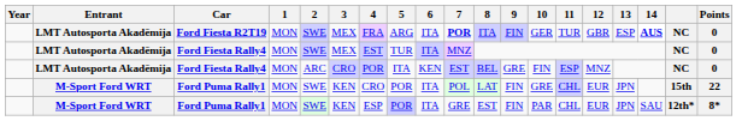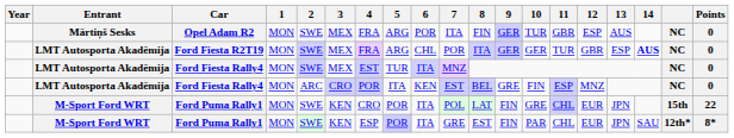 <table class="wikitable" style="text-align:center; font-size:85%;">
 <tr>
 <th>Year</th>
 <th>Entrant</th>
 <th>Car</th>
 <th>1</th>
 <th>2</th>
 <th>3</th>
 <th>4</th>
 <th>5</th>
 <th>6</th>
 <th>7</th>
 <th>8</th>
 <th>9</th>
 <th>10</th>
 <th>11</th>
 <th>12</th>
 <th>13</th>
 <th>14</th>
 <th></th>
 <th>Points</th>
 </tr>
 <tr>
 <td></td>
+<th nowrap>Mārtiņš Sesks</th>
+<th nowrap><a href='#'>Opel Adam R2</a></th>
+<td><a href='#'>MON</a></td>
+<td><a href='#'>SWE</a></td>
+<td><a href='#'>MEX</a></td>
+<td><a href='#'>FRA</a></td>
+<td><a href='#'>ARG</a></td>
+<td><a href='#'>POR</a></td>
+<td><a href='#'>ITA</a></td>
+<td><a href='#'>FIN</a></td>
+<td style="background:#CFCFFF;"><a href='#'>GER</a><br></td>
+<td><a href='#'>TUR</a></td>
+<td><a href='#'>GBR</a></td>
+<td><a href='#'>ESP</a></td>
+<td><a href='#'>AUS</a></td>
+<td></td>
+<th>NC</th>
+<th>0</th>
+</tr>
+<tr>
+<td></td>
 <th nowrap>LMT Autosporta Akadēmija</th>
 <th nowrap><a href='#'>Ford Fiesta R2T19</a></th>
 <td><a href='#'>MON</a></td>
 <td style="background:#CFCFFF;"><a href='#'>SWE</a><br></td>
 <td><a href='#'>MEX</a></td>
 <td style="background:#EFCFFF;"><a href='#'>FRA</a><br></td>
 <td><a href='#'>ARG</a></td>
-<td><a href='#'>ITA</a></td>
-<td><strong><a href='#'>POR</a></strong></td>
+<td><a href='#'>CHL</a></td>
+<td><a href='#'>POR</a></td>
 <td style="background:#CFCFFF;"><a href='#'>ITA</a><br></td>
-<td style="background:#CFCFFF;"><a href='#'>FIN</a><br></td>
+<td style="background:#CFCFFF;"><a href='#'>GER</a><br></td>
 <td><a href='#'>GER</a></td>
 <td><a href='#'>TUR</a></td>
 <td><a href='#'>GBR</a></td>
 <td><a href='#'>ESP</a></td>
 <td style="background:#FFFFFF;"><strong><a href='#'>AUS</a><br></strong></td>
 <th>NC</th>
 <th>0</th>
 </tr>
 <tr>
 <td></td>
 <th nowrap>LMT Autosporta Akadēmija</th>
 <th nowrap><a href='#'>Ford Fiesta Rally4</a></th>
 <td><a href='#'>MON</a></td>
 <td style="background:#CFCFFF;"><a href='#'>SWE</a><br></td>
 <td><a href='#'>MEX</a></td>
 <td style="background:#CFCFFF;"><a href='#'>EST</a><br></td>
 <td><a href='#'>TUR</a></td>
 <td style="background:#CFCFFF;"><a href='#'>ITA</a><br></td>
 <td style="background:#EFCFFF;"><a href='#'>MNZ</a><br></td>
 <td colspan=7></td>
 <th>NC</th>
 <th>0</th>
 </tr>
 <tr>
 <td></td>
 <th nowrap>LMT Autosporta Akadēmija</th>
 <th nowrap><a href='#'>Ford Fiesta Rally4</a></th>
 <td><a href='#'>MON</a></td>
 <td><a href='#'>ARC</a></td>
 <td style="background:#CFCFFF;"><a href='#'>CRO</a><br></td>
 <td style="background:#CFCFFF;"><a href='#'>POR</a><br></td>
 <td><a href='#'>ITA</a></td>
 <td><a href='#'>KEN</a></td>
 <td style="background:#CFCFFF;"><a href='#'>EST</a><br></td>
 <td style="background:#CFCFFF;"><a href='#'>BEL</a><br></td>
 <td><a href='#'>GRE</a></td>
 <td><a href='#'>FIN</a></td>
 <td style="background:#CFCFFF;"><a href='#'>ESP</a><br></td>
 <td><a href='#'>MNZ</a></td>
 <td colspan=2></td>
 <th>NC</th>
 <th>0</th>
 </tr>
 <tr>
 <td></td>
 <th nowrap><a href='#'>M-Sport Ford WRT</a></th>
 <th nowrap><a href='#'>Ford Puma Rally1</a></th>
 <td><a href='#'>MON</a></td>
 <td><a href='#'>SWE</a></td>
 <td><a href='#'>KEN</a></td>
 <td><a href='#'>CRO</a></td>
 <td><a href='#'>POR</a></td>
 <td><a href='#'>ITA</a></td>
 <td style="background:#DFFFDF;"><a href='#'>POL</a><br></td>
 <td style="background:#DFFFDF;"><a href='#'>LAT</a><br></td>
 <td><a href='#'>FIN</a></td>
 <td><a href='#'>GRE</a></td>
 <td style="background:#CFCFFF;"><a href='#'>CHL</a><br></td>
 <td><a href='#'>EUR</a></td>
 <td><a href='#'>JPN</a></td>
 <td></td>
 <th>15th</th>
 <th>22</th>
 </tr>
 <tr>
 <td></td>
 <th nowrap><a href='#'>M-Sport Ford WRT</a></th>
 <th nowrap><a href='#'>Ford Puma Rally1</a></th>
 <td><a href='#'>MON</a></td>
 <td style="background:#DFFFDF;"><a href='#'>SWE</a><br></td>
 <td><a href='#'>KEN</a></td>
 <td><a href='#'>ESP</a></td>
 <td style="background:#CFCFFF;"><a href='#'>POR</a><br></td>
 <td><a href='#'>ITA</a></td>
 <td><a href='#'>GRE</a></td>
 <td><a href='#'>EST</a></td>
 <td><a href='#'>FIN</a></td>
 <td><a href='#'>PAR</a></td>
 <td><a href='#'>CHL</a></td>
 <td><a href='#'>EUR</a></td>
 <td><a href='#'>JPN</a></td>
 <td><a href='#'>SAU</a></td>
 <th>12th*</th>
 <th>8*</th>
 </tr>
 </table>
